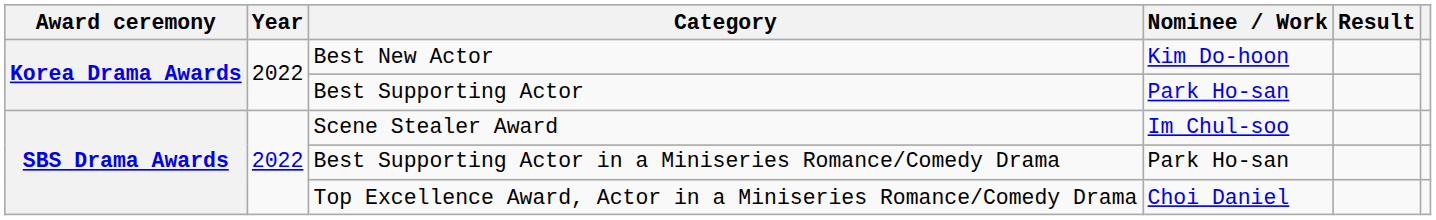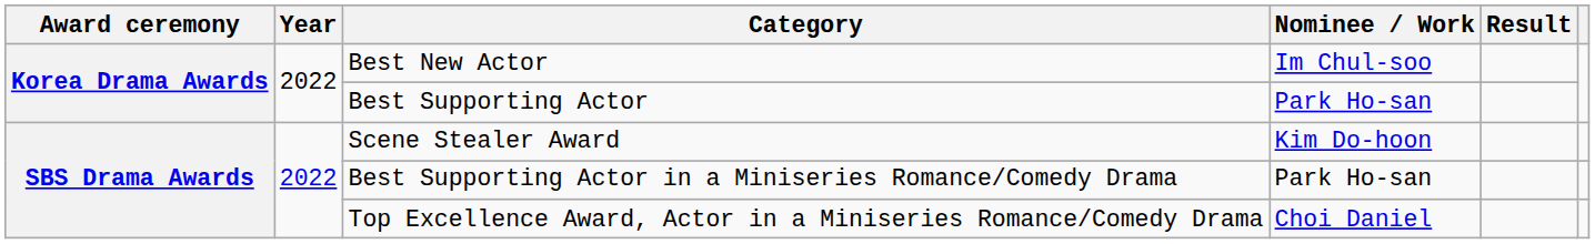 <table class="wikitable plainrowheaders sortable">
 <tr>
 <th scope="col">Award ceremony </th>
 <th scope="col">Year</th>
 <th scope="col">Category </th>
 <th scope="col">Nominee / Work</th>
 <th scope="col">Result</th>
 <th scope="col" class="unsortable"></th>
 </tr>
 <tr>
 <th scope="row" rowspan="2"><a href='#'>Korea Drama Awards</a></th>
 <td style="text-align:center" rowspan="2">2022</td>
 <td>Best New Actor</td>
-<td><a href='#'>Kim Do-hoon</a></td>
+<td><a href='#'>Im Chul-soo</a></td>
 <td></td>
 <td style="text-align:center" rowspan="2"></td>
 </tr>
 <tr>
 <td>Best Supporting Actor</td>
 <td><a href='#'>Park Ho-san</a></td>
 <td></td>
 </tr>
 <tr>
 <th scope="row" rowspan="3"><a href='#'>SBS Drama Awards</a></th>
 <td rowspan="3" style="text-align:center"><a href='#'>2022</a></td>
 <td>Scene Stealer Award</td>
-<td><a href='#'>Im Chul-soo</a></td>
+<td><a href='#'>Kim Do-hoon</a></td>
 <td></td>
 <td style="text-align:center"></td>
 </tr>
 <tr>
 <td>Best Supporting Actor in a Miniseries Romance/Comedy Drama</td>
 <td>Park Ho-san</td>
 <td></td>
 <td style="text-align:center"></td>
 </tr>
 <tr>
 <td>Top Excellence Award, Actor in a Miniseries Romance/Comedy Drama</td>
 <td><a href='#'>Choi Daniel</a></td>
 <td></td>
 <td style="text-align:center"></td>
 </tr>
 </table>
